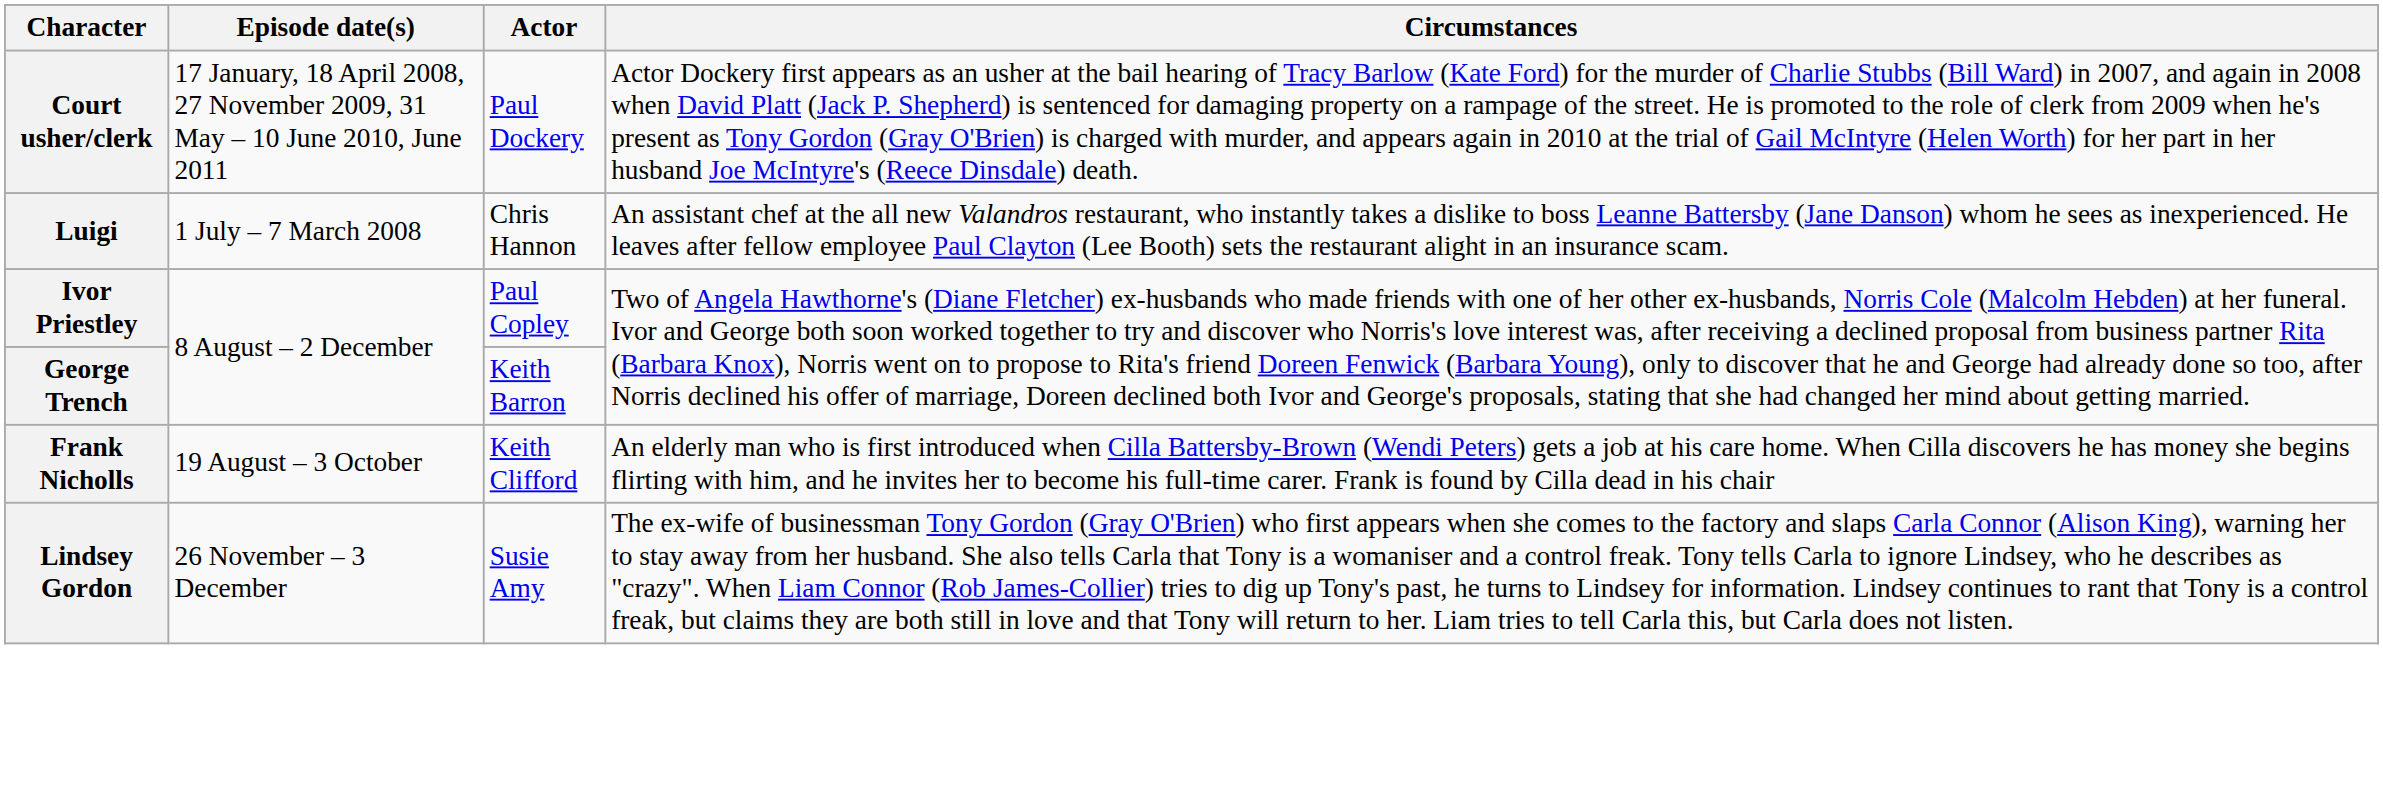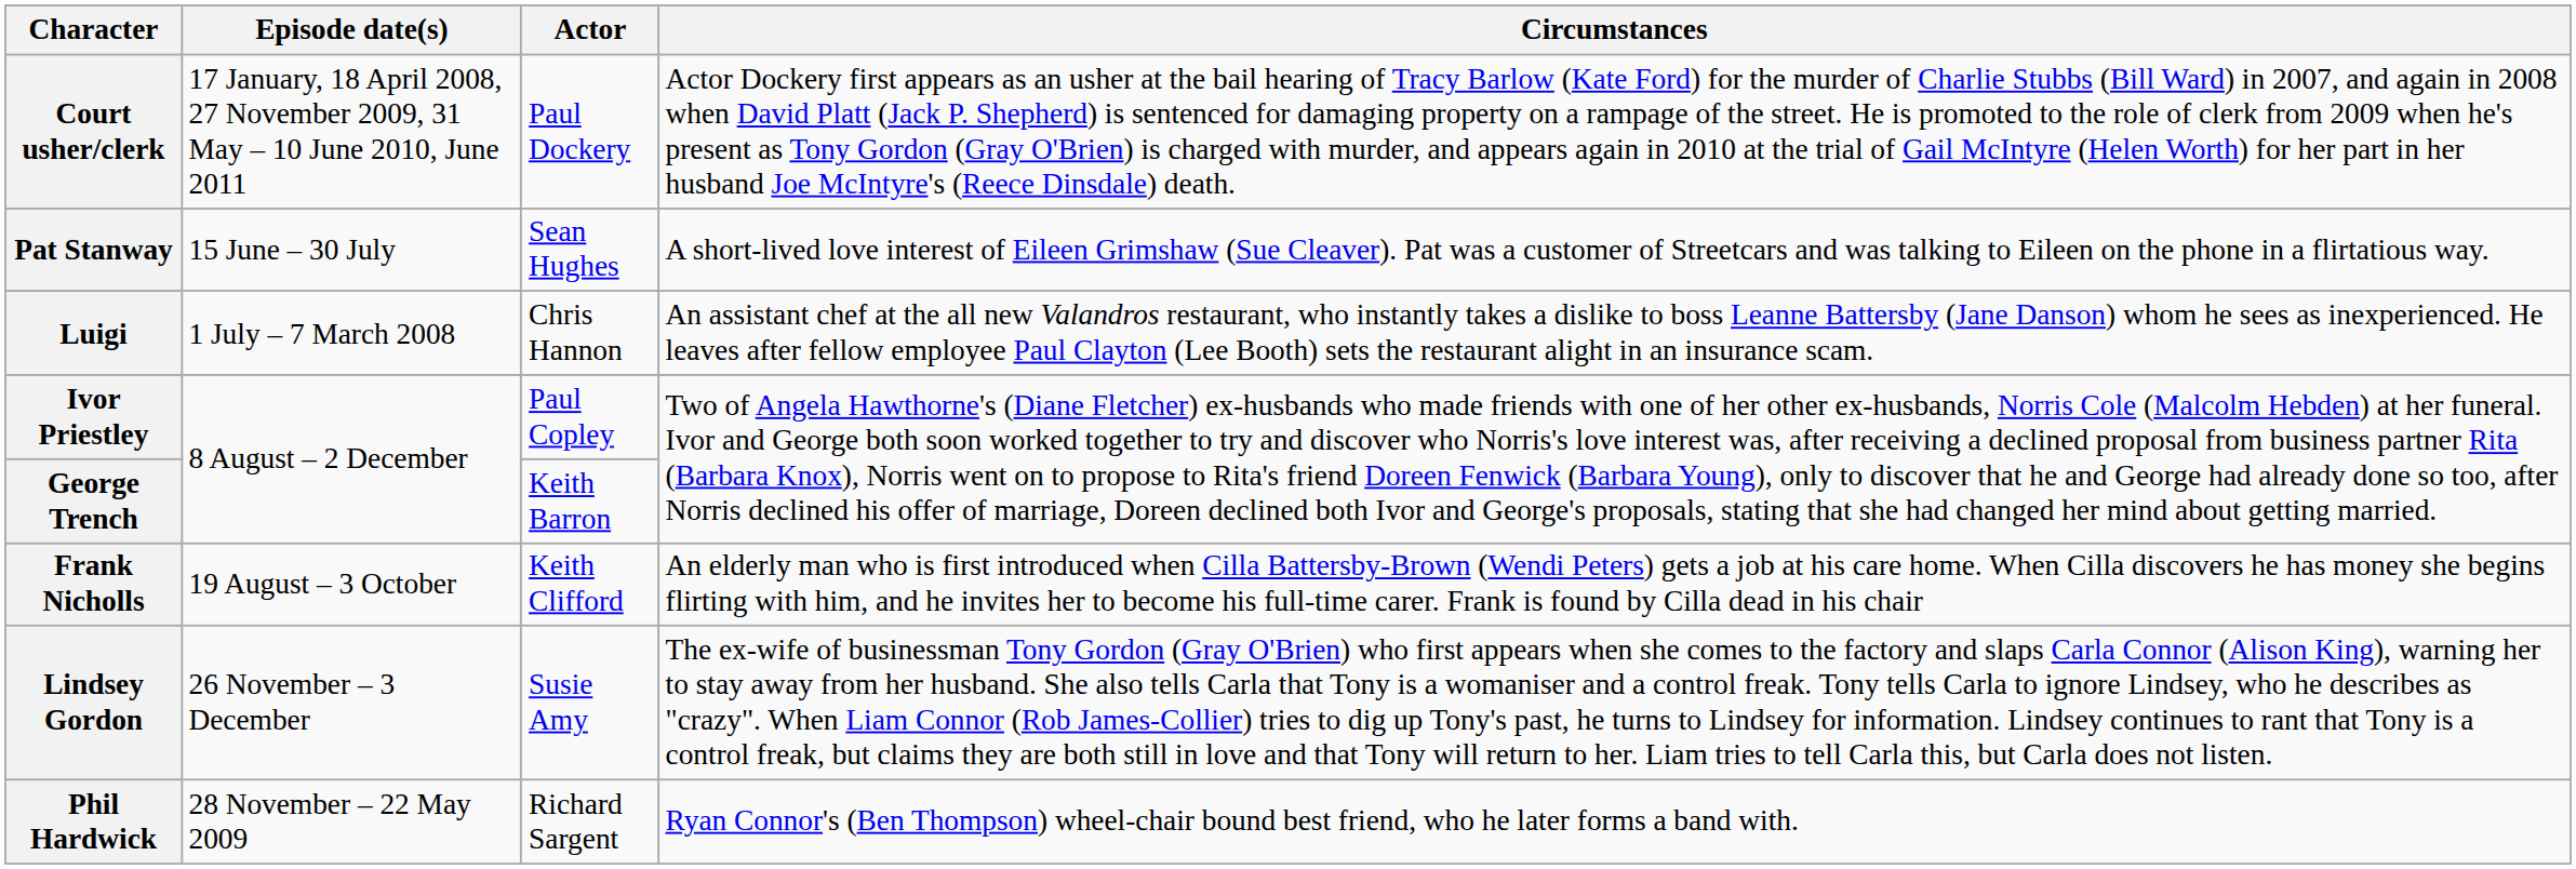 <table class="wikitable plainrowheaders" style="font-size:90%">
 <tr>
 <th scope="col">Character</th>
 <th scope="col">Episode date(s)</th>
 <th scope="col">Actor</th>
 <th scope="col">Circumstances</th>
 </tr>
 <tr>
 <th scope="row">Court usher/clerk</th>
 <td>17 January, 18 April 2008, 27 November 2009, 31 May – 10 June 2010, June 2011</td>
 <td><a href='#'>Paul Dockery</a></td>
 <td>Actor Dockery first appears as an usher at the bail hearing of <a href='#'>Tracy Barlow</a> (<a href='#'>Kate Ford</a>) for the murder of <a href='#'>Charlie Stubbs</a> (<a href='#'>Bill Ward</a>) in 2007, and again in 2008 when <a href='#'>David Platt</a> (<a href='#'>Jack P. Shepherd</a>) is sentenced for damaging property on a rampage of the street. He is promoted to the role of clerk from 2009 when he's present as <a href='#'>Tony Gordon</a> (<a href='#'>Gray O'Brien</a>) is charged with murder, and appears again in 2010 at the trial of <a href='#'>Gail McIntyre</a> (<a href='#'>Helen Worth</a>) for her part in her husband <a href='#'>Joe McIntyre</a>'s (<a href='#'>Reece Dinsdale</a>) death.</td>
+</tr>
+<tr>
+<th scope="row">Pat Stanway</th>
+<td>15 June – 30 July</td>
+<td><a href='#'>Sean Hughes</a></td>
+<td>A short-lived love interest of <a href='#'>Eileen Grimshaw</a> (<a href='#'>Sue Cleaver</a>). Pat was a customer of Streetcars and was talking to Eileen on the phone in a flirtatious way.</td>
 </tr>
 <tr>
 <th scope="row">Luigi</th>
 <td>1 July – 7 March 2008</td>
 <td>Chris Hannon</td>
 <td>An assistant chef at the all new <em>Valandros</em> restaurant, who instantly takes a dislike to boss <a href='#'>Leanne Battersby</a> (<a href='#'>Jane Danson</a>) whom he sees as inexperienced. He leaves after fellow employee <a href='#'>Paul Clayton</a> (Lee Booth) sets the restaurant alight in an insurance scam.</td>
 </tr>
 <tr>
 <th scope="row">Ivor Priestley</th>
 <td rowspan="2">8 August – 2 December</td>
 <td><a href='#'>Paul Copley</a></td>
 <td rowspan="2">Two of <a href='#'>Angela Hawthorne</a>'s (<a href='#'>Diane Fletcher</a>) ex-husbands who made friends with one of her other ex-husbands, <a href='#'>Norris Cole</a> (<a href='#'>Malcolm Hebden</a>) at her funeral. Ivor and George both soon worked together to try and discover who Norris's love interest was, after receiving a declined proposal from business partner <a href='#'>Rita</a> (<a href='#'>Barbara Knox</a>), Norris went on to propose to Rita's friend <a href='#'>Doreen Fenwick</a> (<a href='#'>Barbara Young</a>), only to discover that he and George had already done so too, after Norris declined his offer of marriage, Doreen declined both Ivor and George's proposals, stating that she had changed her mind about getting married.</td>
 </tr>
 <tr>
 <th scope="row">George Trench</th>
 <td><a href='#'>Keith Barron</a></td>
 </tr>
 <tr>
 <th scope="row">Frank Nicholls</th>
 <td>19 August – 3 October</td>
 <td><a href='#'>Keith Clifford</a></td>
 <td>An elderly man who is first introduced when <a href='#'>Cilla Battersby-Brown</a> (<a href='#'>Wendi Peters</a>) gets a job at his care home. When Cilla discovers he has money she begins flirting with him, and he invites her to become his full-time carer. Frank is found by Cilla dead in his chair</td>
 </tr>
 <tr>
 <th scope="row">Lindsey Gordon</th>
 <td>26 November – 3 December</td>
 <td><a href='#'>Susie Amy</a></td>
 <td>The ex-wife of businessman <a href='#'>Tony Gordon</a> (<a href='#'>Gray O'Brien</a>) who first appears when she comes to the factory and slaps <a href='#'>Carla Connor</a> (<a href='#'>Alison King</a>), warning her to stay away from her husband. She also tells Carla that Tony is a womaniser and a control freak. Tony tells Carla to ignore Lindsey, who he describes as "crazy". When <a href='#'>Liam Connor</a> (<a href='#'>Rob James-Collier</a>) tries to dig up Tony's past, he turns to Lindsey for information. Lindsey continues to rant that Tony is a control freak, but claims they are both still in love and that Tony will return to her. Liam tries to tell Carla this, but Carla does not listen.</td>
 </tr>
+<tr>
+<th scope="row">Phil Hardwick</th>
+<td>28 November – 22 May 2009</td>
+<td>Richard Sargent</td>
+<td><a href='#'>Ryan Connor</a>'s (<a href='#'>Ben Thompson</a>) wheel-chair bound best friend, who he later forms a band with.</td>
+</tr>
 </table>
